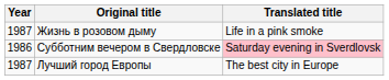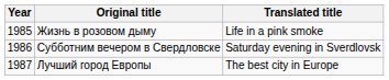 <table class="wikitable">
 <tr>
 <th>Year</th>
 <th>Original title</th>
 <th>Translated title</th>
 </tr>
 <tr>
-<td>1987</td>
+<td>1985</td>
 <td>Жизнь в розовом дыму</td>
 <td>Life in a pink smoke</td>
 </tr>
 <tr>
 <td>1986</td>
 <td>Субботним вечером в Свердловске</td>
-<td style="background: pink;">Saturday evening in Sverdlovsk</td>
+<td>Saturday evening in Sverdlovsk</td>
 </tr>
 <tr>
 <td>1987</td>
 <td>Лучший город Европы</td>
 <td>The best city in Europe</td>
 </tr>
 </table>
